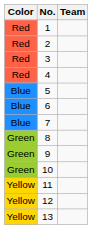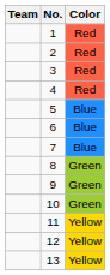 <table class="wikitable" style="text-align:center;">
 <tr>
+<th>Team</th>
+<th>No.</th>
 <th>Color</th>
-<th>No.</th>
-<th>Team</th>
 </tr>
 <tr>
+<td style="text-align:left;"></td>
+<td>1</td>
 <td style="background-color:#FF6347">Red</td>
-<td>1</td>
-<td style="text-align:left;"></td>
 </tr>
 <tr>
+<td style="text-align:left;"></td>
+<td>2</td>
 <td style="background-color:#FF6347">Red</td>
-<td>2</td>
-<td style="text-align:left;"></td>
 </tr>
 <tr>
+<td style="text-align:left;"></td>
+<td>3</td>
 <td style="background-color:#FF6347">Red</td>
-<td>3</td>
-<td style="text-align:left;"></td>
 </tr>
 <tr>
+<td style="text-align:left;"></td>
+<td>4</td>
 <td style="background-color:#FF6347">Red</td>
-<td>4</td>
-<td style="text-align:left;"></td>
 </tr>
 <tr>
+<td style="text-align:left;"></td>
+<td>5</td>
 <td style="background-color:#1E90FF">Blue</td>
-<td>5</td>
-<td style="text-align:left;"></td>
 </tr>
 <tr>
+<td style="text-align:left;"></td>
+<td>6</td>
 <td style="background-color:#1E90FF">Blue</td>
-<td>6</td>
-<td style="text-align:left;"></td>
 </tr>
 <tr>
+<td style="text-align:left;"></td>
+<td>7</td>
 <td style="background-color:#1E90FF">Blue</td>
-<td>7</td>
-<td style="text-align:left;"></td>
 </tr>
 <tr>
+<td style="text-align:left;"></td>
+<td>8</td>
 <td style="background-color:#9ACD32">Green</td>
-<td>8</td>
-<td style="text-align:left;"></td>
 </tr>
 <tr>
+<td style="text-align:left;"></td>
+<td>9</td>
 <td style="background-color:#9ACD32">Green</td>
-<td>9</td>
-<td style="text-align:left;"></td>
 </tr>
 <tr>
+<td style="text-align:left;"></td>
+<td>10</td>
 <td style="background-color:#9ACD32">Green</td>
-<td>10</td>
-<td style="text-align:left;"></td>
 </tr>
 <tr>
+<td style="text-align:left;"></td>
+<td>11</td>
 <td style="background-color:#FFD700">Yellow</td>
-<td>11</td>
-<td style="text-align:left;"></td>
 </tr>
 <tr>
+<td style="text-align:left;"></td>
+<td>12</td>
 <td style="background-color:#FFD700">Yellow</td>
-<td>12</td>
-<td style="text-align:left;"></td>
 </tr>
 <tr>
+<td style="text-align:left;"></td>
+<td>13</td>
 <td style="background-color:#FFD700">Yellow</td>
-<td>13</td>
-<td style="text-align:left;"></td>
 </tr>
 </table>
